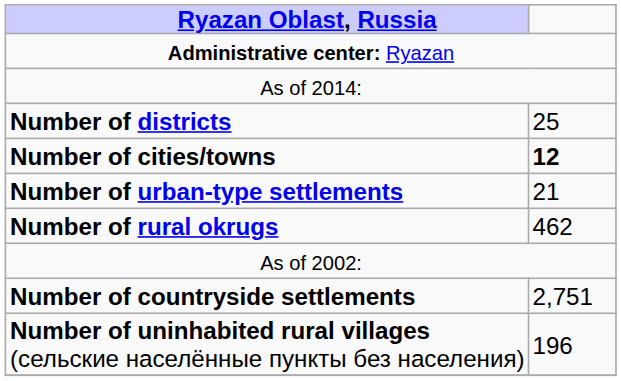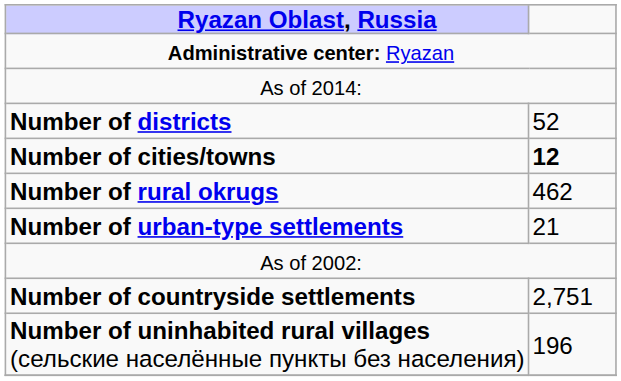 <table border=1 align="right" cellpadding=2 cellspacing=0 style="margin: 0 0 1em 1em; background: #f9f9f9; border: 1px #aaa solid; border-collapse: collapse; font-size: 95%;">
 <tr>
 <th bgcolor="#ccccff" style="padding:0 0 0 50px;"><a href='#'>Ryazan Oblast</a>, <a href='#'>Russia</a></th>
 <td width="50px"></td>
 </tr>
 <tr>
 <td colspan=2 align="center"><small><strong>Administrative center:</strong> <a href='#'>Ryazan</a></small></td>
 </tr>
 <tr>
 <td colspan=2 align="center"><small>As of 2014:</small></td>
 </tr>
 <tr>
 <td><strong>Number of <a href='#'>districts</a></strong></td>
-<td>25</td>
+<td>52</td>
 </tr>
 <tr>
 <td><strong>Number of cities/towns</strong></td>
 <td><strong>12</strong></td>
 </tr>
 <tr>
+<td><strong>Number of <a href='#'>rural okrugs</a></strong></td>
+<td>462</td>
+</tr>
+<tr>
 <td><strong>Number of <a href='#'>urban-type settlements</a></strong></td>
 <td>21</td>
-</tr>
-<tr>
-<td><strong>Number of <a href='#'>rural okrugs</a></strong></td>
-<td>462</td>
 </tr>
 <tr>
 <td colspan=2 align="center"><small>As of 2002:</small></td>
 </tr>
 <tr>
 <td><strong>Number of countryside settlements</strong></td>
 <td>2,751</td>
 </tr>
 <tr>
 <td><strong>Number of uninhabited rural villages</strong><br>(сельские населённые пункты без населения)</td>
 <td>196</td>
 </tr>
 <tr>
 </tr>
 </table>
